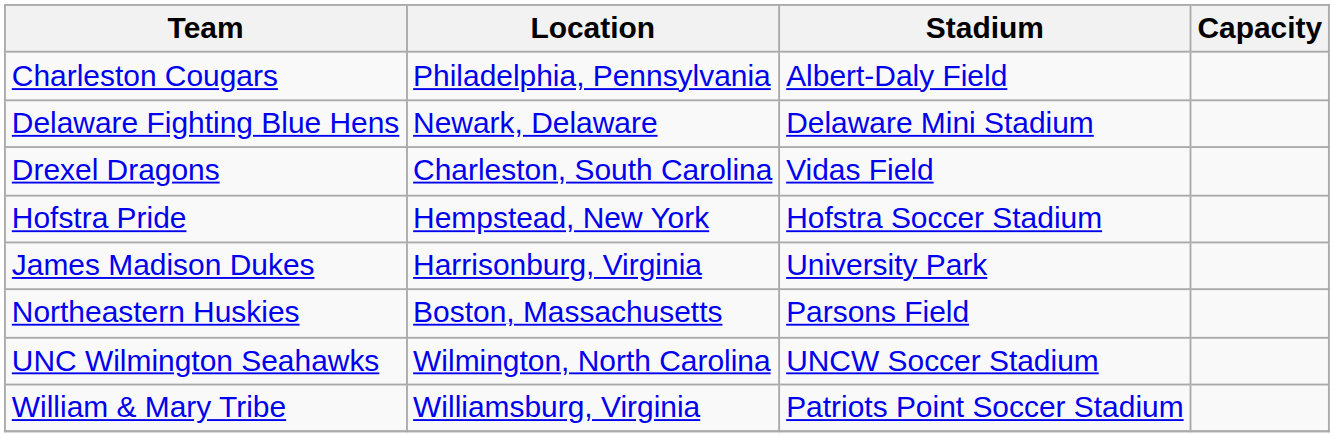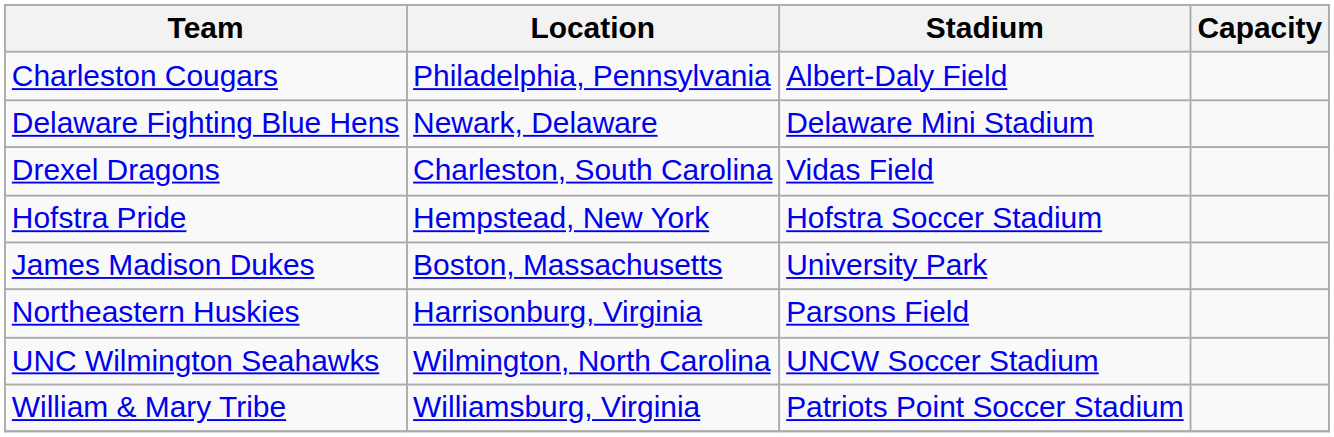 <table class="wikitable sortable" style="text-align: left;">
 <tr>
 <th>Team</th>
 <th>Location</th>
 <th>Stadium</th>
 <th>Capacity</th>
 </tr>
 <tr>
 <td><a href='#'>Charleston Cougars</a></td>
 <td><a href='#'>Philadelphia, Pennsylvania</a></td>
 <td><a href='#'>Albert-Daly Field</a></td>
 <td align="center"></td>
 </tr>
 <tr>
 <td><a href='#'>Delaware Fighting Blue Hens</a></td>
 <td><a href='#'>Newark, Delaware</a></td>
 <td><a href='#'>Delaware Mini Stadium</a></td>
 <td align="center"></td>
 </tr>
 <tr>
 <td><a href='#'>Drexel Dragons</a></td>
 <td><a href='#'>Charleston, South Carolina</a></td>
 <td><a href='#'>Vidas Field</a></td>
 <td align="center"></td>
 </tr>
 <tr>
 <td><a href='#'>Hofstra Pride</a></td>
 <td><a href='#'>Hempstead, New York</a></td>
 <td><a href='#'>Hofstra Soccer Stadium</a></td>
 <td align="center"></td>
 </tr>
 <tr>
 <td><a href='#'>James Madison Dukes</a></td>
-<td><a href='#'>Harrisonburg, Virginia</a></td>
+<td><a href='#'>Boston, Massachusetts</a></td>
 <td><a href='#'>University Park</a></td>
 <td align="center"></td>
 </tr>
 <tr>
 <td><a href='#'>Northeastern Huskies</a></td>
-<td><a href='#'>Boston, Massachusetts</a></td>
+<td><a href='#'>Harrisonburg, Virginia</a></td>
 <td><a href='#'>Parsons Field</a></td>
 <td align="center"></td>
 </tr>
 <tr>
 <td><a href='#'>UNC Wilmington Seahawks</a></td>
 <td><a href='#'>Wilmington, North Carolina</a></td>
 <td><a href='#'>UNCW Soccer Stadium</a></td>
 <td align="center"></td>
 </tr>
 <tr>
 <td><a href='#'>William & Mary Tribe</a></td>
 <td><a href='#'>Williamsburg, Virginia</a></td>
 <td><a href='#'>Patriots Point Soccer Stadium</a></td>
 <td align="center"></td>
 </tr>
 <tr>
 </tr>
 </table>
